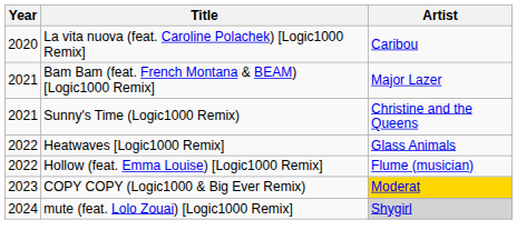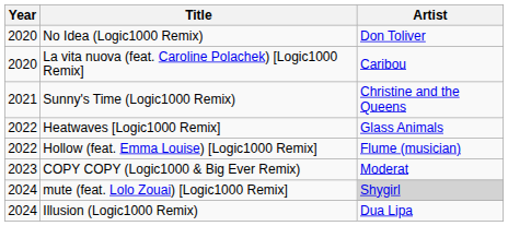 <table class="wikitable" style="text-align:left;">
 <tr>
 <th>Year</th>
 <th>Title</th>
 <th>Artist</th>
 </tr>
 <tr>
 <td>2020</td>
+<td>No Idea (Logic1000 Remix)</td>
+<td><a href='#'>Don Toliver</a></td>
+</tr>
+<tr>
+<td>2020</td>
 <td>La vita nuova (feat. <a href='#'>Caroline Polachek</a>) [Logic1000 Remix]</td>
 <td><a href='#'>Caribou</a></td>
-</tr>
-<tr>
-<td>2021</td>
-<td>Bam Bam (feat. <a href='#'>French Montana</a> & <a href='#'>BEAM</a>) [Logic1000 Remix]</td>
-<td><a href='#'>Major Lazer</a></td>
 </tr>
 <tr>
 <td>2021</td>
 <td>Sunny's Time (Logic1000 Remix)</td>
 <td><a href='#'>Christine and the Queens</a></td>
 </tr>
 <tr>
 <td>2022</td>
 <td>Heatwaves [Logic1000 Remix]</td>
 <td><a href='#'>Glass Animals</a></td>
 </tr>
 <tr>
 <td>2022</td>
 <td>Hollow (feat. <a href='#'>Emma Louise</a>) [Logic1000 Remix]</td>
 <td><a href='#'>Flume (musician)</a></td>
 </tr>
 <tr>
 <td>2023</td>
 <td>COPY COPY (Logic1000 & Big Ever Remix)</td>
-<td style="background: gold;"><a href='#'>Moderat</a></td>
+<td><a href='#'>Moderat</a></td>
 </tr>
 <tr>
 <td>2024</td>
 <td>mute (feat. <a href='#'>Lolo Zouai</a>) [Logic1000 Remix]</td>
 <td style="background: lightgrey;"><a href='#'>Shygirl</a></td>
 </tr>
+<tr>
+<td>2024</td>
+<td>Illusion (Logic1000 Remix)</td>
+<td><a href='#'>Dua Lipa</a></td>
+</tr>
 </table>
